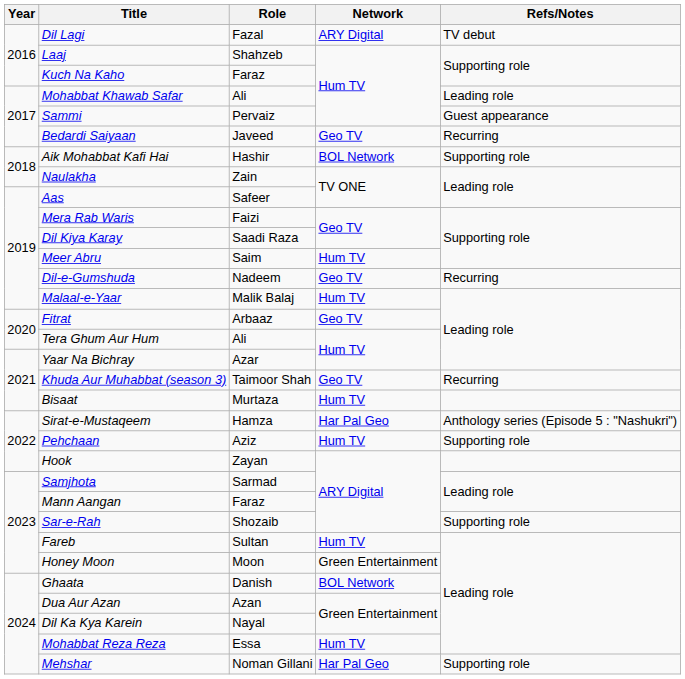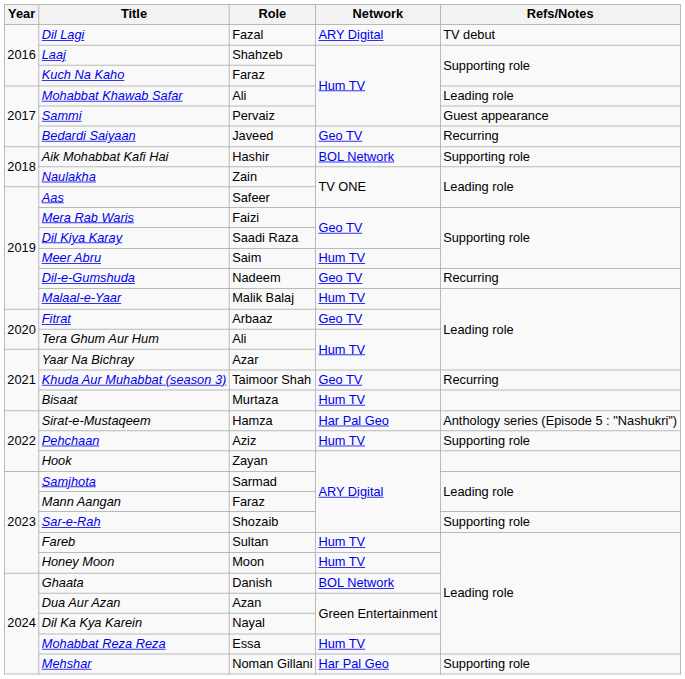 <table class="wikitable sortable">
 <tr>
 <th>Year</th>
 <th>Title</th>
 <th>Role</th>
 <th>Network</th>
 <th>Refs/Notes</th>
 </tr>
 <tr>
 <td rowspan="3">2016</td>
 <td><em><a href='#'>Dil Lagi</a></em></td>
 <td>Fazal</td>
 <td><a href='#'>ARY Digital</a></td>
 <td>TV debut</td>
 </tr>
 <tr>
 <td><a href='#'><em>Laaj</em></a></td>
 <td>Shahzeb</td>
 <td rowspan="4"><a href='#'>Hum TV</a></td>
 <td rowspan="2">Supporting role</td>
 </tr>
 <tr>
 <td><a href='#'><em>Kuch Na Kaho</em></a></td>
 <td>Faraz</td>
 </tr>
 <tr>
 <td rowspan="3">2017</td>
 <td><em><a href='#'>Mohabbat Khawab Safar</a></em></td>
 <td>Ali</td>
 <td>Leading role</td>
 </tr>
 <tr>
 <td><a href='#'><em>Sammi</em></a></td>
 <td>Pervaiz</td>
 <td>Guest appearance</td>
 </tr>
 <tr>
 <td><em><a href='#'>Bedardi Saiyaan</a></em></td>
 <td>Javeed</td>
 <td><a href='#'>Geo TV</a></td>
 <td>Recurring</td>
 </tr>
 <tr>
 <td rowspan="2">2018</td>
 <td><em>Aik Mohabbat Kafi Hai</em></td>
 <td>Hashir</td>
 <td><a href='#'>BOL Network</a></td>
 <td>Supporting role</td>
 </tr>
 <tr>
 <td><a href='#'><em>Naulakha</em></a></td>
 <td>Zain</td>
 <td rowspan="2">TV ONE</td>
 <td rowspan="2">Leading role</td>
 </tr>
 <tr>
 <td rowspan="6">2019</td>
 <td><a href='#'><em>Aas</em></a></td>
 <td>Safeer</td>
 </tr>
 <tr>
 <td><em><a href='#'>Mera Rab Waris</a></em></td>
 <td>Faizi</td>
 <td rowspan="2"><a href='#'>Geo TV</a></td>
 <td rowspan="3">Supporting role</td>
 </tr>
 <tr>
 <td><em><a href='#'>Dil Kiya Karay</a></em></td>
 <td>Saadi Raza</td>
 </tr>
 <tr>
 <td><em><a href='#'>Meer Abru</a></em></td>
 <td>Saim</td>
 <td><a href='#'>Hum TV</a></td>
 </tr>
 <tr>
 <td><em><a href='#'>Dil-e-Gumshuda</a></em></td>
 <td>Nadeem</td>
 <td><a href='#'>Geo TV</a></td>
 <td>Recurring</td>
 </tr>
 <tr>
 <td><em><a href='#'>Malaal-e-Yaar</a></em></td>
 <td>Malik Balaj</td>
 <td><a href='#'>Hum TV</a></td>
 <td rowspan="4">Leading role</td>
 </tr>
 <tr>
 <td rowspan="2">2020</td>
 <td><a href='#'><em>Fitrat</em></a></td>
 <td>Arbaaz</td>
 <td><a href='#'>Geo TV</a></td>
 </tr>
 <tr>
 <td><em>Tera Ghum Aur Hum</em></td>
 <td>Ali</td>
 <td rowspan="2"><a href='#'>Hum TV</a></td>
 </tr>
 <tr>
 <td rowspan="3">2021</td>
 <td><em>Yaar Na Bichray</em></td>
 <td>Azar</td>
 </tr>
 <tr>
 <td><em><a href='#'>Khuda Aur Muhabbat (season 3)</a></em></td>
 <td>Taimoor Shah</td>
 <td><a href='#'>Geo TV</a></td>
 <td>Recurring</td>
 </tr>
 <tr>
 <td><em>Bisaat</em></td>
 <td>Murtaza</td>
 <td><a href='#'>Hum TV</a></td>
 <td></td>
 </tr>
 <tr>
 <td rowspan="3">2022</td>
 <td><em>Sirat-e-Mustaqeem</em></td>
 <td>Hamza</td>
 <td><a href='#'>Har Pal Geo</a></td>
 <td>Anthology series (Episode 5 : "Nashukri")</td>
 </tr>
 <tr>
 <td><a href='#'><em>Pehchaan</em></a></td>
 <td>Aziz</td>
 <td><a href='#'>Hum TV</a></td>
 <td>Supporting role</td>
 </tr>
 <tr>
 <td><em>Hook</em></td>
 <td>Zayan</td>
 <td rowspan="4"><a href='#'>ARY Digital</a></td>
 <td></td>
 </tr>
 <tr>
 <td rowspan="5">2023</td>
 <td><em><a href='#'>Samjhota</a></em></td>
 <td>Sarmad</td>
 <td rowspan="2">Leading role</td>
 </tr>
 <tr>
 <td><em>Mann Aangan</em></td>
 <td>Faraz</td>
 </tr>
 <tr>
 <td><em><a href='#'>Sar-e-Rah</a></em></td>
 <td>Shozaib</td>
 <td>Supporting role</td>
 </tr>
 <tr>
 <td><em>Fareb</em></td>
 <td>Sultan</td>
 <td><a href='#'>Hum TV</a></td>
 <td rowspan="6">Leading role</td>
 </tr>
 <tr>
 <td><em>Honey Moon</em></td>
 <td>Moon</td>
-<td>Green Entertainment</td>
+<td><a href='#'>Hum TV</a></td>
 </tr>
 <tr>
 <td rowspan="5">2024</td>
 <td><em>Ghaata</em></td>
 <td>Danish</td>
 <td><a href='#'>BOL Network</a></td>
 </tr>
 <tr>
 <td><em>Dua Aur Azan</em></td>
 <td>Azan</td>
 <td rowspan="2">Green Entertainment</td>
 </tr>
 <tr>
 <td><em>Dil Ka Kya Karein</em></td>
 <td>Nayal</td>
 </tr>
 <tr>
 <td><em><a href='#'>Mohabbat Reza Reza</a></em></td>
 <td>Essa</td>
 <td><a href='#'>Hum TV</a></td>
 </tr>
 <tr>
 <td><em><a href='#'>Mehshar</a></em></td>
 <td>Noman Gillani</td>
 <td><a href='#'>Har Pal Geo</a></td>
 <td>Supporting role</td>
 </tr>
 </table>
